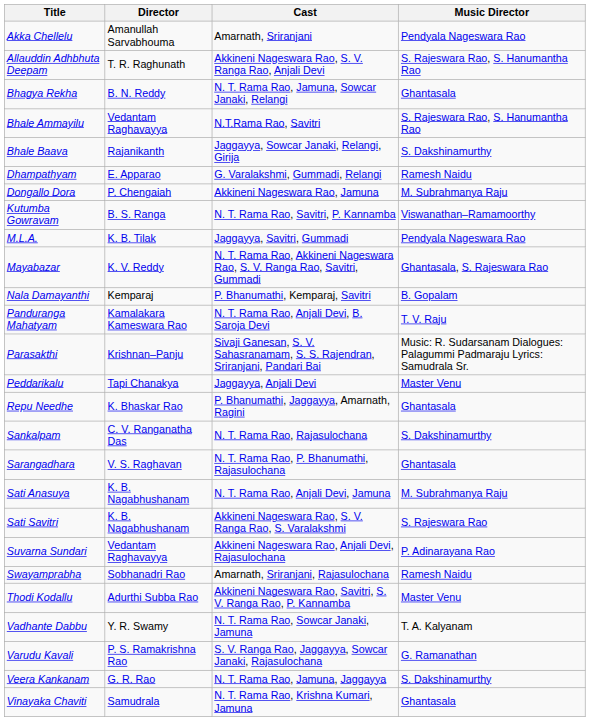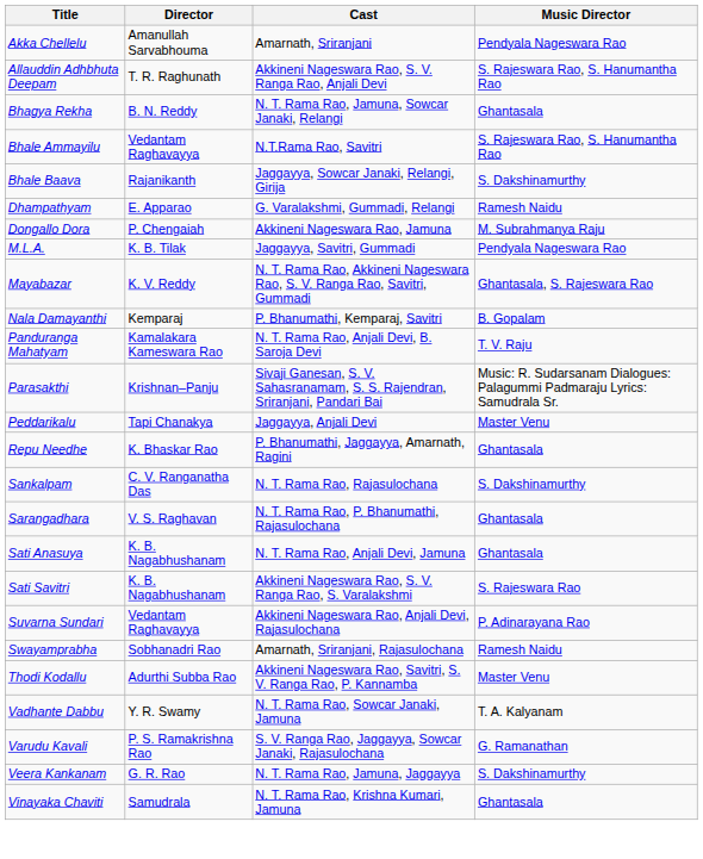 <table class="wikitable">
 <tr>
 <th>Title</th>
 <th>Director</th>
 <th>Cast</th>
 <th>Music Director</th>
 </tr>
 <tr>
 <td><em><a href='#'>Akka Chellelu</a></em></td>
 <td>Amanullah Sarvabhouma</td>
 <td>Amarnath, <a href='#'>Sriranjani</a></td>
 <td><a href='#'>Pendyala Nageswara Rao</a></td>
 </tr>
 <tr>
 <td><em><a href='#'>Allauddin Adhbhuta Deepam</a></em></td>
 <td>T. R. Raghunath</td>
 <td><a href='#'>Akkineni Nageswara Rao</a>, <a href='#'>S. V. Ranga Rao</a>, <a href='#'>Anjali Devi</a></td>
 <td><a href='#'>S. Rajeswara Rao</a>, <a href='#'>S. Hanumantha Rao</a></td>
 </tr>
 <tr>
 <td><em><a href='#'>Bhagya Rekha</a></em></td>
 <td><a href='#'>B. N. Reddy</a></td>
 <td><a href='#'>N. T. Rama Rao</a>, <a href='#'>Jamuna</a>, <a href='#'>Sowcar Janaki</a>, <a href='#'>Relangi</a></td>
 <td><a href='#'>Ghantasala</a></td>
 </tr>
 <tr>
 <td><em><a href='#'>Bhale Ammayilu</a></em></td>
 <td><a href='#'>Vedantam Raghavayya</a></td>
 <td><a href='#'>N.T.Rama Rao</a>, <a href='#'>Savitri</a></td>
 <td><a href='#'>S. Rajeswara Rao</a>, <a href='#'>S. Hanumantha Rao</a></td>
 </tr>
 <tr>
 <td><em><a href='#'>Bhale Baava</a></em></td>
 <td><a href='#'>Rajanikanth</a></td>
 <td><a href='#'>Jaggayya</a>, <a href='#'>Sowcar Janaki</a>, <a href='#'>Relangi</a>, <a href='#'>Girija</a></td>
 <td><a href='#'>S. Dakshinamurthy</a></td>
 </tr>
 <tr>
 <td><em><a href='#'>Dhampathyam</a></em></td>
 <td><a href='#'>E. Apparao</a></td>
 <td><a href='#'>G. Varalakshmi</a>, <a href='#'>Gummadi</a>, <a href='#'>Relangi</a></td>
 <td><a href='#'>Ramesh Naidu</a></td>
 </tr>
 <tr>
 <td><em><a href='#'>Dongallo Dora</a></em></td>
 <td><a href='#'>P. Chengaiah</a></td>
 <td><a href='#'>Akkineni Nageswara Rao</a>, <a href='#'>Jamuna</a></td>
 <td><a href='#'>M. Subrahmanya Raju</a></td>
-</tr>
-<tr>
-<td><em><a href='#'>Kutumba Gowravam</a></em></td>
-<td><a href='#'>B. S. Ranga</a></td>
-<td><a href='#'>N. T. Rama Rao</a>, <a href='#'>Savitri</a>, <a href='#'>P. Kannamba</a></td>
-<td><a href='#'>Viswanathan–Ramamoorthy</a></td>
 </tr>
 <tr>
 <td><em><a href='#'>M.L.A.</a></em></td>
 <td><a href='#'>K. B. Tilak</a></td>
 <td><a href='#'>Jaggayya</a>, <a href='#'>Savitri</a>, <a href='#'>Gummadi</a></td>
 <td><a href='#'>Pendyala Nageswara Rao</a></td>
 </tr>
 <tr>
 <td><em><a href='#'>Mayabazar</a></em></td>
 <td><a href='#'>K. V. Reddy</a></td>
 <td><a href='#'>N. T. Rama Rao</a>, <a href='#'>Akkineni Nageswara Rao</a>, <a href='#'>S. V. Ranga Rao</a>, <a href='#'>Savitri</a>, <a href='#'>Gummadi</a></td>
 <td><a href='#'>Ghantasala</a>, <a href='#'>S. Rajeswara Rao</a></td>
 </tr>
 <tr>
 <td><em><a href='#'>Nala Damayanthi</a></em></td>
 <td>Kemparaj</td>
 <td><a href='#'>P. Bhanumathi</a>, Kemparaj, <a href='#'>Savitri</a></td>
 <td><a href='#'>B. Gopalam</a></td>
 </tr>
 <tr>
 <td><em><a href='#'>Panduranga Mahatyam</a></em></td>
 <td><a href='#'>Kamalakara Kameswara Rao</a></td>
 <td><a href='#'>N. T. Rama Rao</a>, <a href='#'>Anjali Devi</a>, <a href='#'>B. Saroja Devi</a></td>
 <td><a href='#'>T. V. Raju</a></td>
 </tr>
 <tr>
 <td><em><a href='#'>Parasakthi</a></em></td>
 <td><a href='#'>Krishnan–Panju</a></td>
 <td><a href='#'>Sivaji Ganesan</a>, <a href='#'>S. V. Sahasranamam</a>, <a href='#'>S. S. Rajendran</a>, <a href='#'>Sriranjani</a>, <a href='#'>Pandari Bai</a></td>
 <td>Music: R. Sudarsanam Dialogues: Palagummi Padmaraju Lyrics: Samudrala Sr.</td>
 </tr>
 <tr>
 <td><em><a href='#'>Peddarikalu</a></em></td>
 <td><a href='#'>Tapi Chanakya</a></td>
 <td><a href='#'>Jaggayya</a>, <a href='#'>Anjali Devi</a></td>
 <td><a href='#'>Master Venu</a></td>
 </tr>
 <tr>
 <td><em><a href='#'>Repu Needhe</a></em></td>
 <td><a href='#'>K. Bhaskar Rao</a></td>
 <td><a href='#'>P. Bhanumathi</a>, <a href='#'>Jaggayya</a>, Amarnath, <a href='#'>Ragini</a></td>
 <td><a href='#'>Ghantasala</a></td>
 </tr>
 <tr>
 <td><em><a href='#'>Sankalpam</a></em></td>
 <td><a href='#'>C. V. Ranganatha Das</a></td>
 <td><a href='#'>N. T. Rama Rao</a>, <a href='#'>Rajasulochana</a></td>
 <td><a href='#'>S. Dakshinamurthy</a></td>
 </tr>
 <tr>
 <td><em><a href='#'>Sarangadhara</a></em></td>
 <td><a href='#'>V. S. Raghavan</a></td>
 <td><a href='#'>N. T. Rama Rao</a>, <a href='#'>P. Bhanumathi</a>, <a href='#'>Rajasulochana</a></td>
 <td><a href='#'>Ghantasala</a></td>
 </tr>
 <tr>
 <td><em><a href='#'>Sati Anasuya</a></em></td>
 <td><a href='#'>K. B. Nagabhushanam</a></td>
 <td><a href='#'>N. T. Rama Rao</a>, <a href='#'>Anjali Devi</a>, <a href='#'>Jamuna</a></td>
-<td><a href='#'>M. Subrahmanya Raju</a></td>
+<td><a href='#'>Ghantasala</a></td>
 </tr>
 <tr>
 <td><em><a href='#'>Sati Savitri</a></em></td>
 <td><a href='#'>K. B. Nagabhushanam</a></td>
 <td><a href='#'>Akkineni Nageswara Rao</a>, <a href='#'>S. V. Ranga Rao</a>, <a href='#'>S. Varalakshmi</a></td>
 <td><a href='#'>S. Rajeswara Rao</a></td>
 </tr>
 <tr>
 <td><em><a href='#'>Suvarna Sundari</a></em></td>
 <td><a href='#'>Vedantam Raghavayya</a></td>
 <td><a href='#'>Akkineni Nageswara Rao</a>, <a href='#'>Anjali Devi</a>, <a href='#'>Rajasulochana</a></td>
 <td><a href='#'>P. Adinarayana Rao</a></td>
 </tr>
 <tr>
 <td><em><a href='#'>Swayamprabha</a></em></td>
 <td><a href='#'>Sobhanadri Rao</a></td>
 <td>Amarnath, <a href='#'>Sriranjani</a>, <a href='#'>Rajasulochana</a></td>
 <td><a href='#'>Ramesh Naidu</a></td>
 </tr>
 <tr>
 <td><em><a href='#'>Thodi Kodallu</a></em></td>
 <td><a href='#'>Adurthi Subba Rao</a></td>
 <td><a href='#'>Akkineni Nageswara Rao</a>, <a href='#'>Savitri</a>, <a href='#'>S. V. Ranga Rao</a>, <a href='#'>P. Kannamba</a></td>
 <td><a href='#'>Master Venu</a></td>
 </tr>
 <tr>
 <td><em><a href='#'>Vadhante Dabbu</a></em></td>
 <td>Y. R. Swamy</td>
 <td><a href='#'>N. T. Rama Rao</a>, <a href='#'>Sowcar Janaki</a>, <a href='#'>Jamuna</a></td>
 <td>T. A. Kalyanam</td>
 </tr>
 <tr>
 <td><a href='#'><em>Varudu Kavali</em></a></td>
 <td><a href='#'>P. S. Ramakrishna Rao</a></td>
 <td><a href='#'>S. V. Ranga Rao</a>, <a href='#'>Jaggayya</a>, <a href='#'>Sowcar Janaki</a>, <a href='#'>Rajasulochana</a></td>
 <td><a href='#'>G. Ramanathan</a></td>
 </tr>
 <tr>
 <td><em><a href='#'>Veera Kankanam</a></em></td>
 <td><a href='#'>G. R. Rao</a></td>
 <td><a href='#'>N. T. Rama Rao</a>, <a href='#'>Jamuna</a>, <a href='#'>Jaggayya</a></td>
 <td><a href='#'>S. Dakshinamurthy</a></td>
 </tr>
 <tr>
 <td><em><a href='#'>Vinayaka Chaviti</a></em></td>
 <td><a href='#'>Samudrala</a></td>
 <td><a href='#'>N. T. Rama Rao</a>, <a href='#'>Krishna Kumari</a>, <a href='#'>Jamuna</a></td>
 <td><a href='#'>Ghantasala</a></td>
 </tr>
 </table>
